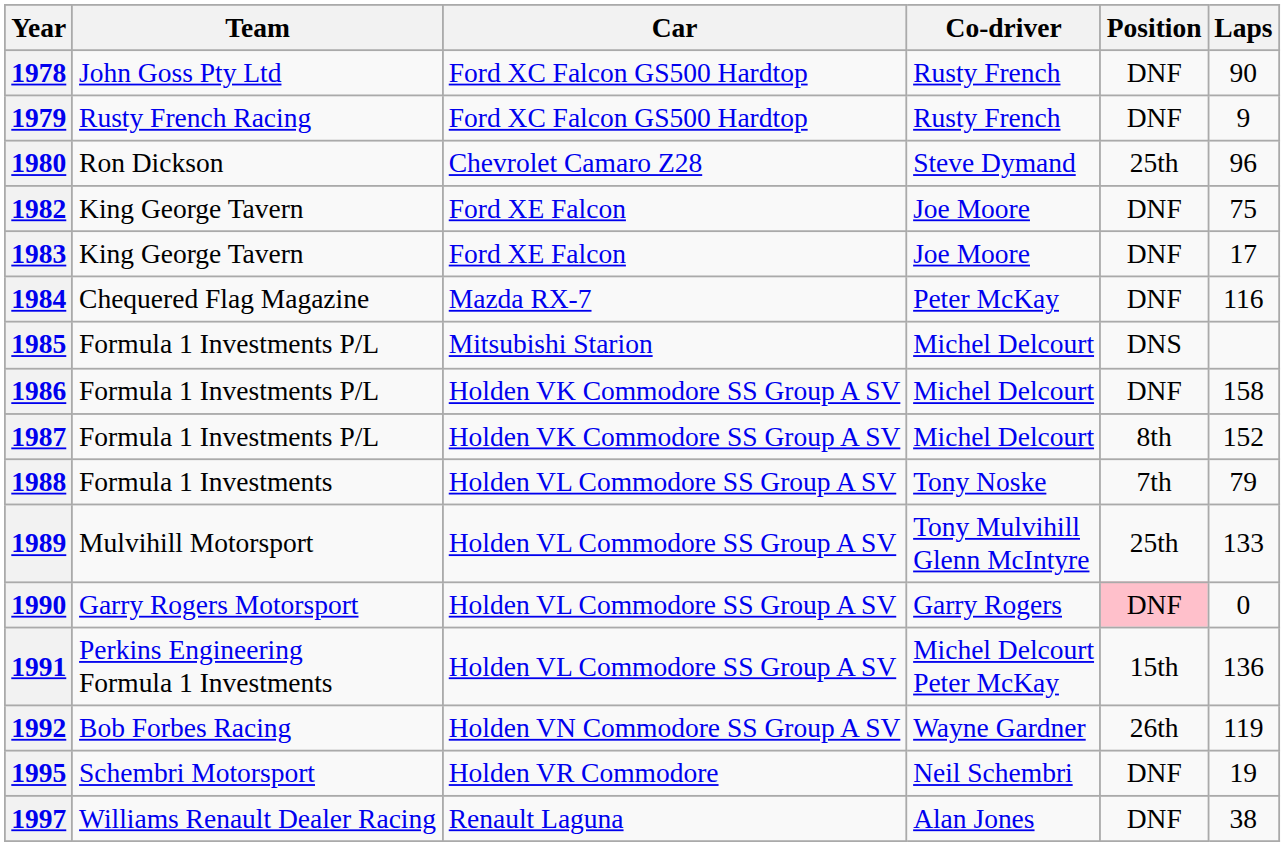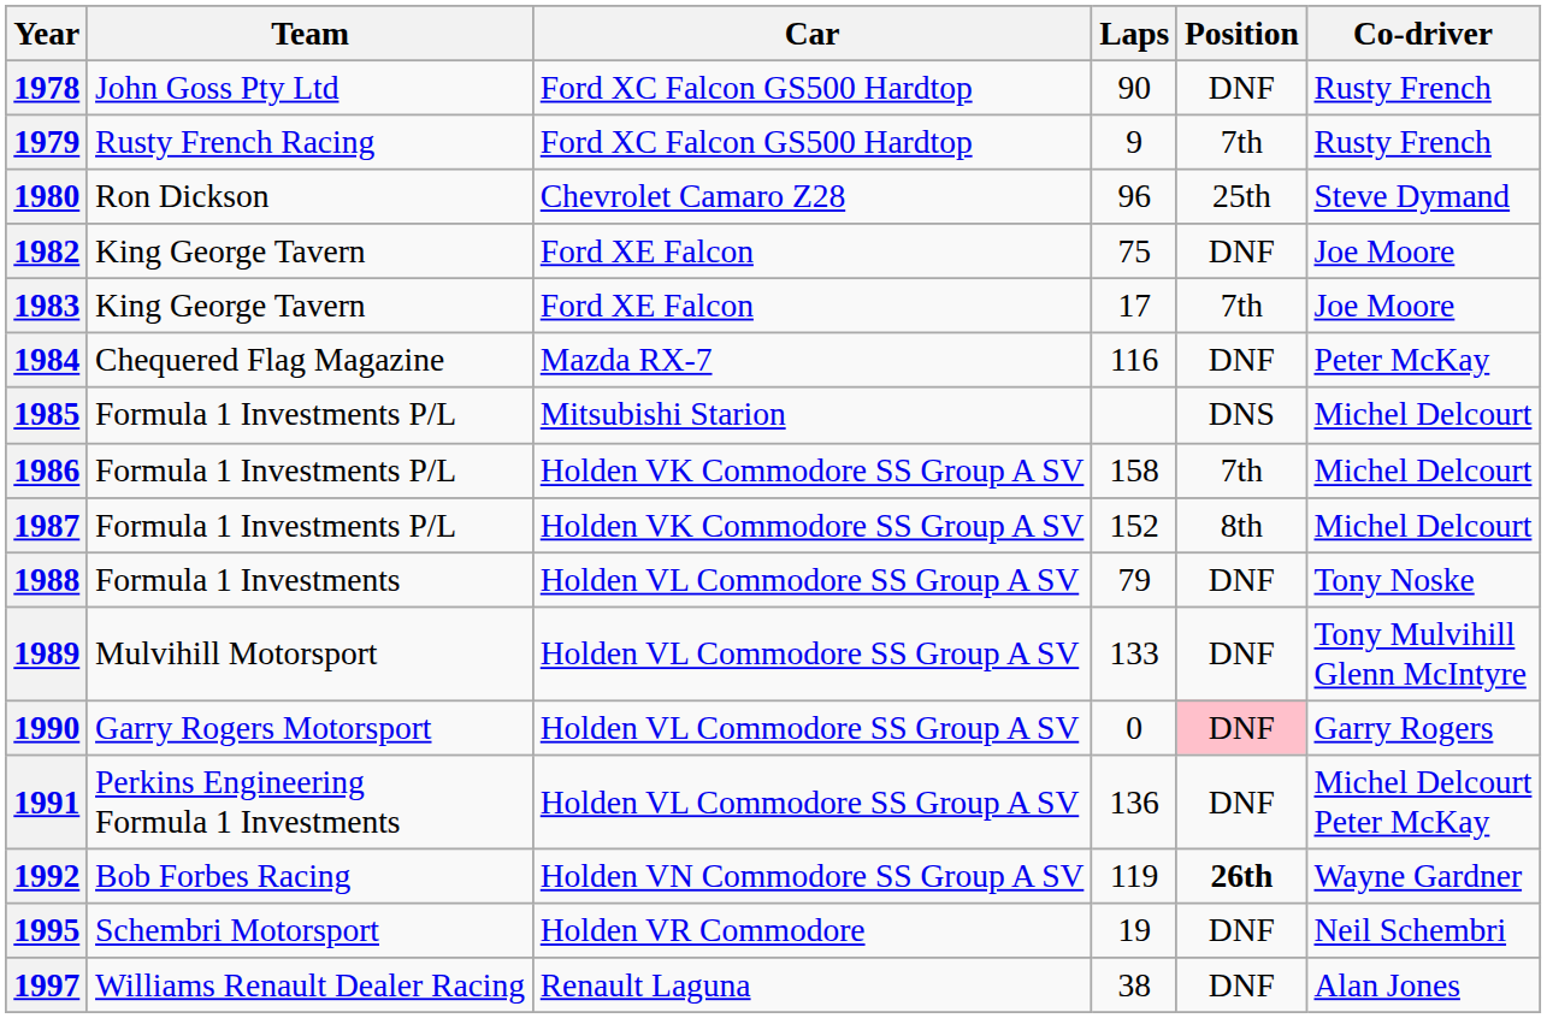 <table class="wikitable" style="font-size: 95%;">
 <tr>
 <th>Year</th>
 <th>Team</th>
 <th>Car</th>
+<th>Laps</th>
+<th>Position</th>
 <th>Co-driver</th>
-<th>Position</th>
-<th>Laps</th>
 </tr>
 <tr>
 <th><a href='#'>1978</a></th>
 <td><a href='#'>John Goss Pty Ltd</a></td>
 <td><a href='#'>Ford XC Falcon GS500 Hardtop</a></td>
+<td align="center">90</td>
+<td align="center">DNF</td>
 <td> <a href='#'>Rusty French</a></td>
-<td align="center">DNF</td>
-<td align="center">90</td>
 </tr>
 <tr>
 <th><a href='#'>1979</a></th>
 <td><a href='#'>Rusty French Racing</a></td>
 <td><a href='#'>Ford XC Falcon GS500 Hardtop</a></td>
+<td align="center">9</td>
+<td align="center">7th</td>
 <td> <a href='#'>Rusty French</a></td>
-<td align="center">DNF</td>
-<td align="center">9</td>
 </tr>
 <tr>
 <th><a href='#'>1980</a></th>
 <td>Ron Dickson</td>
 <td><a href='#'>Chevrolet Camaro Z28</a></td>
+<td align="center">96</td>
+<td align="center">25th</td>
 <td> <a href='#'>Steve Dymand</a></td>
-<td align="center">25th</td>
-<td align="center">96</td>
 </tr>
 <tr>
 <th><a href='#'>1982</a></th>
 <td>King George Tavern</td>
 <td><a href='#'>Ford XE Falcon</a></td>
+<td align="center">75</td>
+<td align="center">DNF</td>
 <td> <a href='#'>Joe Moore</a></td>
-<td align="center">DNF</td>
-<td align="center">75</td>
 </tr>
 <tr>
 <th><a href='#'>1983</a></th>
 <td>King George Tavern</td>
 <td><a href='#'>Ford XE Falcon</a></td>
+<td align="center">17</td>
+<td align="center">7th</td>
 <td> <a href='#'>Joe Moore</a></td>
-<td align="center">DNF</td>
-<td align="center">17</td>
 </tr>
 <tr>
 <th><a href='#'>1984</a></th>
 <td>Chequered Flag Magazine</td>
 <td><a href='#'>Mazda RX-7</a></td>
+<td align="center">116</td>
+<td align="center">DNF</td>
 <td> <a href='#'>Peter McKay</a></td>
-<td align="center">DNF</td>
-<td align="center">116</td>
 </tr>
 <tr>
 <th><a href='#'>1985</a></th>
 <td>Formula 1 Investments P/L</td>
 <td><a href='#'>Mitsubishi Starion</a></td>
+<td align="center"></td>
+<td align="center">DNS</td>
 <td> <a href='#'>Michel Delcourt</a></td>
-<td align="center">DNS</td>
-<td align="center"></td>
 </tr>
 <tr>
 <th><a href='#'>1986</a></th>
 <td>Formula 1 Investments P/L</td>
 <td><a href='#'>Holden VK Commodore SS Group A SV</a></td>
+<td align="center">158</td>
+<td align="center">7th</td>
 <td> <a href='#'>Michel Delcourt</a></td>
-<td align="center">DNF</td>
-<td align="center">158</td>
 </tr>
 <tr>
 <th><a href='#'>1987</a></th>
 <td>Formula 1 Investments P/L</td>
 <td><a href='#'>Holden VK Commodore SS Group A SV</a></td>
+<td align="center">152</td>
+<td align="center">8th</td>
 <td> <a href='#'>Michel Delcourt</a></td>
-<td align="center">8th</td>
-<td align="center">152</td>
 </tr>
 <tr>
 <th><a href='#'>1988</a></th>
 <td>Formula 1 Investments</td>
 <td><a href='#'>Holden VL Commodore SS Group A SV</a></td>
+<td align="center">79</td>
+<td align="center">DNF</td>
 <td> <a href='#'>Tony Noske</a></td>
-<td align="center">7th</td>
-<td align="center">79</td>
 </tr>
 <tr>
 <th><a href='#'>1989</a></th>
 <td>Mulvihill Motorsport</td>
 <td><a href='#'>Holden VL Commodore SS Group A SV</a></td>
+<td align="center">133</td>
+<td align="center">DNF</td>
 <td> <a href='#'>Tony Mulvihill</a><br> <a href='#'>Glenn McIntyre</a></td>
-<td align="center">25th</td>
-<td align="center">133</td>
 </tr>
 <tr>
 <th><a href='#'>1990</a></th>
 <td><a href='#'>Garry Rogers Motorsport</a></td>
 <td><a href='#'>Holden VL Commodore SS Group A SV</a></td>
+<td align="center">0</td>
+<td align="center" style="background: pink;">DNF</td>
 <td> <a href='#'>Garry Rogers</a></td>
-<td align="center" style="background: pink;">DNF</td>
-<td align="center">0</td>
 </tr>
 <tr>
 <th><a href='#'>1991</a></th>
 <td><a href='#'>Perkins Engineering</a><br>Formula 1 Investments</td>
 <td><a href='#'>Holden VL Commodore SS Group A SV</a></td>
+<td align="center">136</td>
+<td align="center">DNF</td>
 <td> <a href='#'>Michel Delcourt</a><br> <a href='#'>Peter McKay</a></td>
-<td align="center">15th</td>
-<td align="center">136</td>
 </tr>
 <tr>
 <th><a href='#'>1992</a></th>
 <td><a href='#'>Bob Forbes Racing</a></td>
 <td><a href='#'>Holden VN Commodore SS Group A SV</a></td>
+<td align="center">119</td>
+<td align="center"><strong>26th</strong></td>
 <td> <a href='#'>Wayne Gardner</a></td>
-<td align="center">26th</td>
-<td align="center">119</td>
 </tr>
 <tr>
 <th><a href='#'>1995</a></th>
 <td><a href='#'>Schembri Motorsport</a></td>
 <td><a href='#'>Holden VR Commodore</a></td>
+<td align="center">19</td>
+<td align="center">DNF</td>
 <td> <a href='#'>Neil Schembri</a></td>
-<td align="center">DNF</td>
-<td align="center">19</td>
 </tr>
 <tr>
 <th><a href='#'>1997</a></th>
 <td><a href='#'>Williams Renault Dealer Racing</a></td>
 <td><a href='#'>Renault Laguna</a></td>
+<td align="center">38</td>
+<td align="center">DNF</td>
 <td> <a href='#'>Alan Jones</a></td>
-<td align="center">DNF</td>
-<td align="center">38</td>
 </tr>
 </table>
